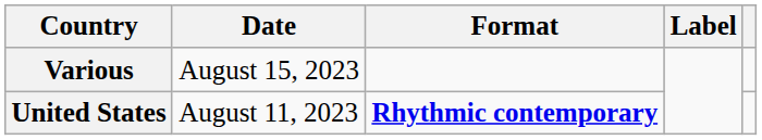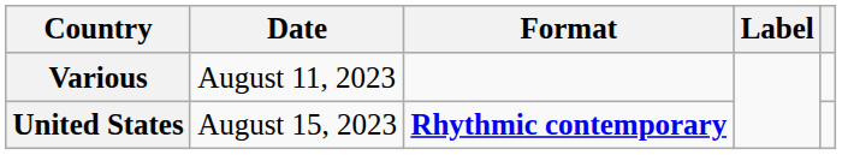 <table class="wikitable plainrowheaders" border="1">
 <tr>
 <th scope="col">Country</th>
 <th scope="col">Date</th>
 <th scope="col">Format</th>
 <th scope="col">Label</th>
 <th scope="col"></th>
 </tr>
 <tr>
 <th scope="row">Various</th>
-<td>August 15, 2023</td>
+<td>August 11, 2023</td>
 <td></td>
 <td rowspan="2"></td>
 <td style="text-align:center;"></td>
 </tr>
 <tr>
 <th scope="row">United States</th>
-<td>August 11, 2023</td>
+<td>August 15, 2023</td>
 <td><strong><a href='#'>Rhythmic contemporary</a></strong></td>
 <td align="center"></td>
 </tr>
 </table>
